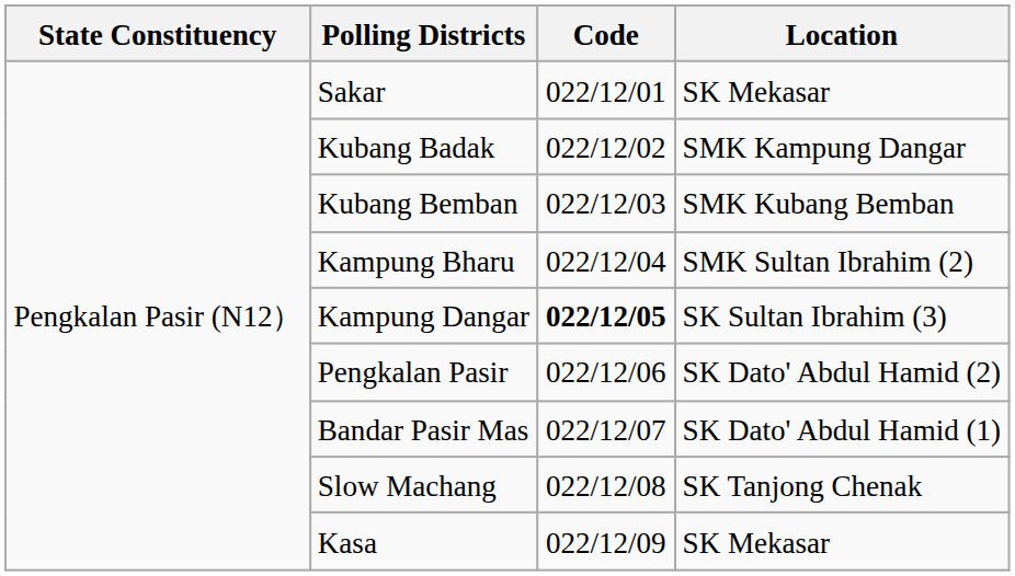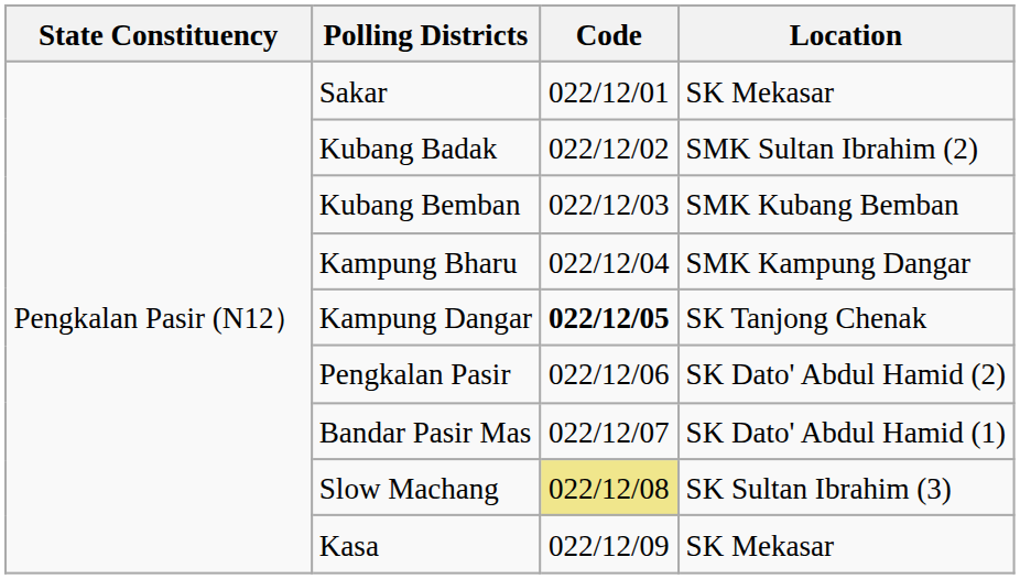 <table class="wikitable sortable mw-collapsible">
 <tr>
 <th><small>State Constituency</small></th>
 <th><small>Polling Districts</small></th>
 <th><small>Code</small></th>
 <th><small>Location</small></th>
 </tr>
 <tr>
 <td rowspan="9"><small>Pengkalan Pasir (N12）</small></td>
 <td><small>Sakar</small></td>
 <td><small>022/12/01</small></td>
 <td><small>SK Mekasar</small></td>
 </tr>
 <tr>
 <td><small>Kubang Badak</small></td>
 <td><small>022/12/02</small></td>
-<td><small>SMK Kampung Dangar</small></td>
+<td><small>SMK Sultan Ibrahim (2)</small></td>
 </tr>
 <tr>
 <td><small>Kubang Bemban</small></td>
 <td><small>022/12/03</small></td>
 <td><small>SMK Kubang Bemban</small></td>
 </tr>
 <tr>
 <td><small>Kampung Bharu</small></td>
 <td><small>022/12/04</small></td>
-<td><small>SMK Sultan Ibrahim (2)</small></td>
+<td><small>SMK Kampung Dangar</small></td>
 </tr>
 <tr>
 <td><small>Kampung Dangar</small></td>
 <td><strong><small>022/12/05</small></strong></td>
-<td><small>SK Sultan Ibrahim (3)</small></td>
+<td><small>SK Tanjong Chenak</small></td>
 </tr>
 <tr>
 <td><small>Pengkalan Pasir</small></td>
 <td><small>022/12/06</small></td>
 <td><small>SK Dato' Abdul Hamid (2)</small></td>
 </tr>
 <tr>
 <td><small>Bandar Pasir Mas</small></td>
 <td><small>022/12/07</small></td>
 <td><small>SK Dato' Abdul Hamid (1)</small></td>
 </tr>
 <tr>
 <td><small>Slow Machang</small></td>
-<td><small>022/12/08</small></td>
-<td><small>SK Tanjong Chenak</small></td>
+<td style="background: khaki;"><small>022/12/08</small></td>
+<td><small>SK Sultan Ibrahim (3)</small></td>
 </tr>
 <tr>
 <td><small>Kasa</small></td>
 <td><small>022/12/09</small></td>
 <td><small>SK Mekasar</small></td>
 </tr>
 </table>
